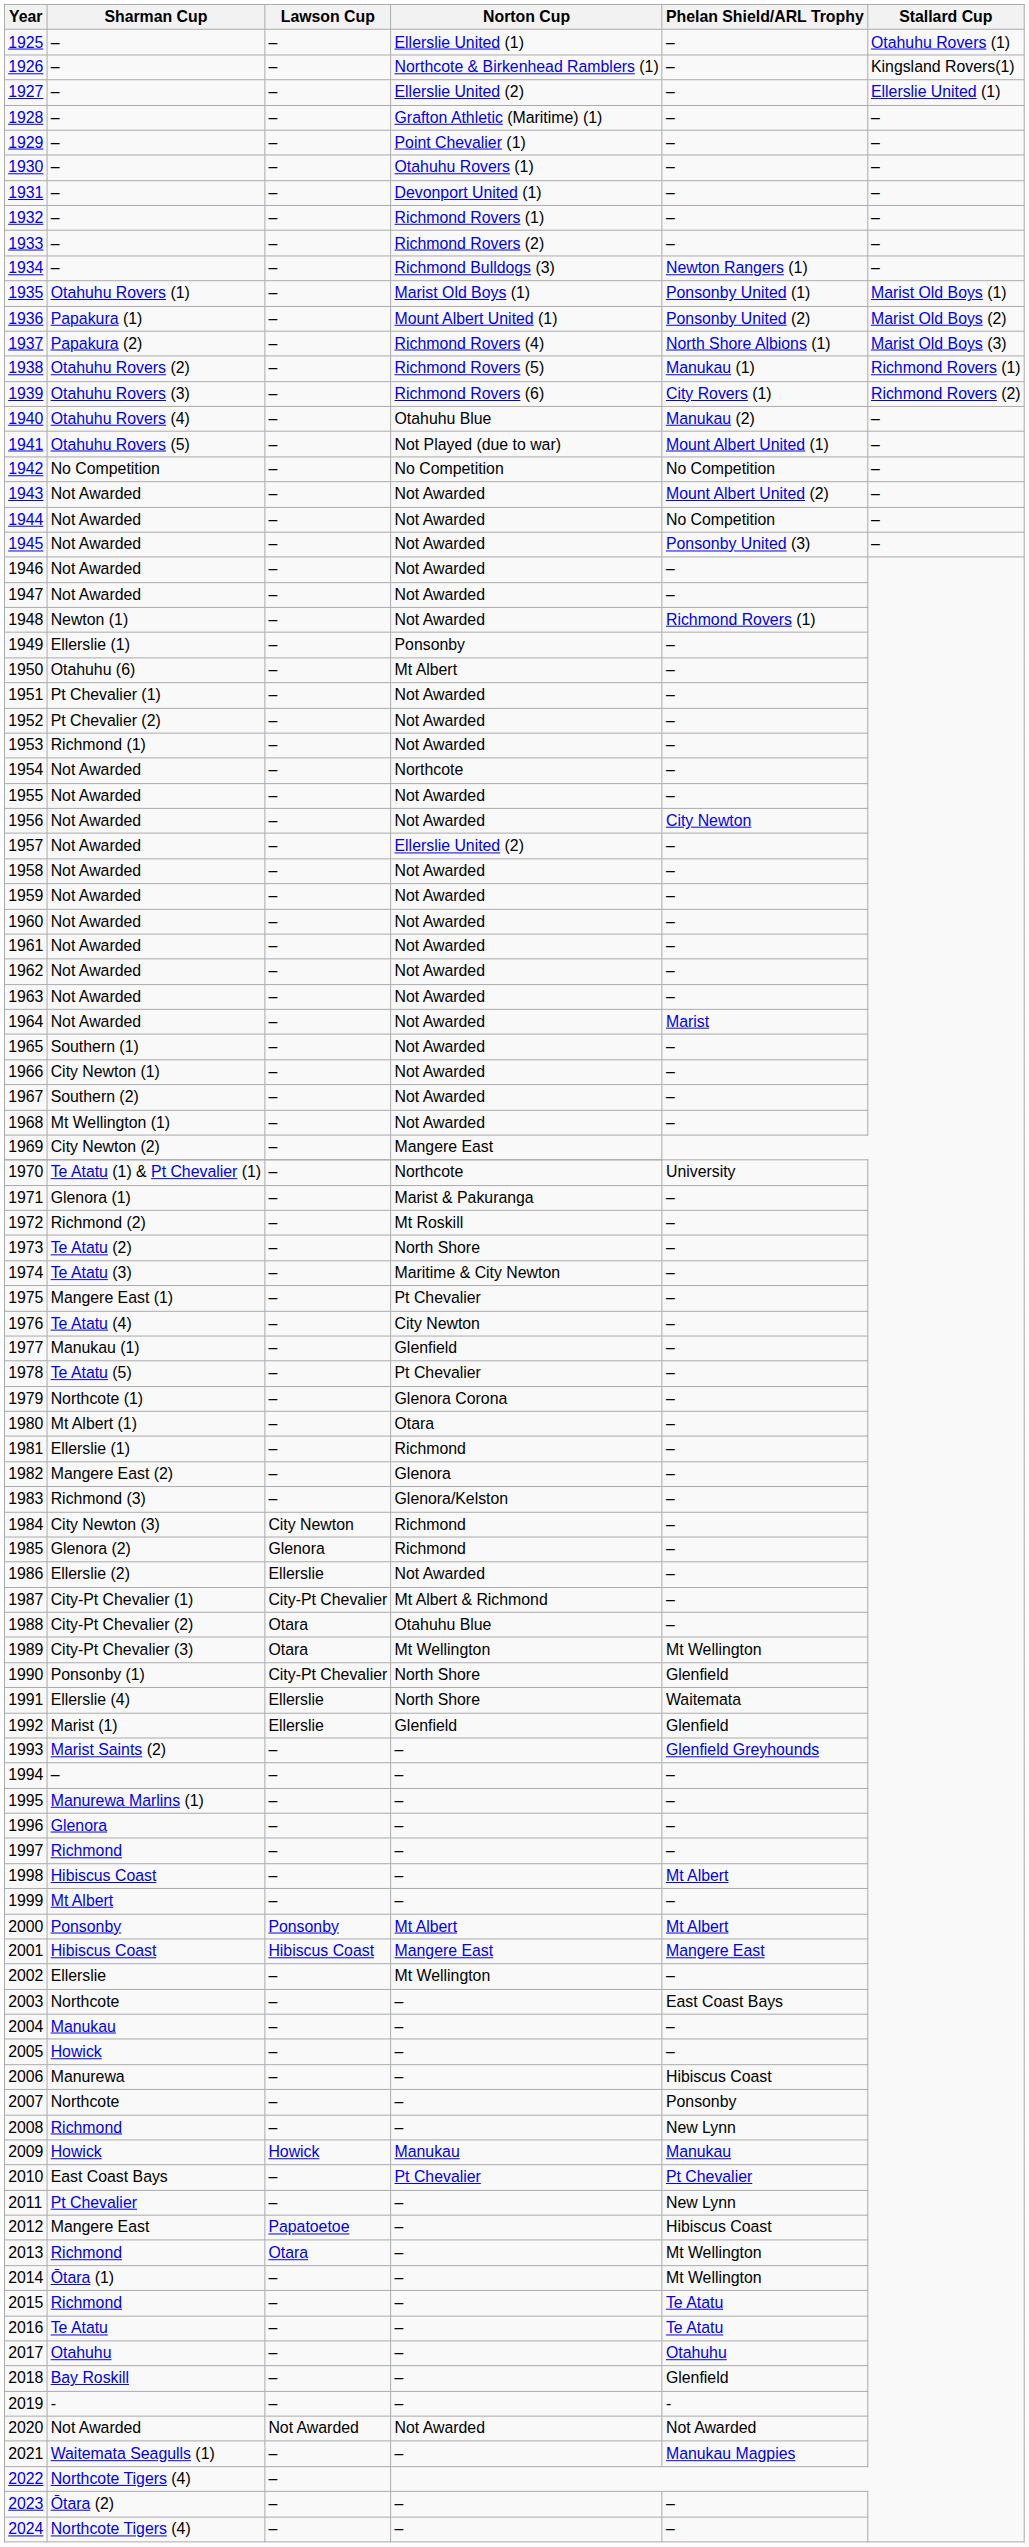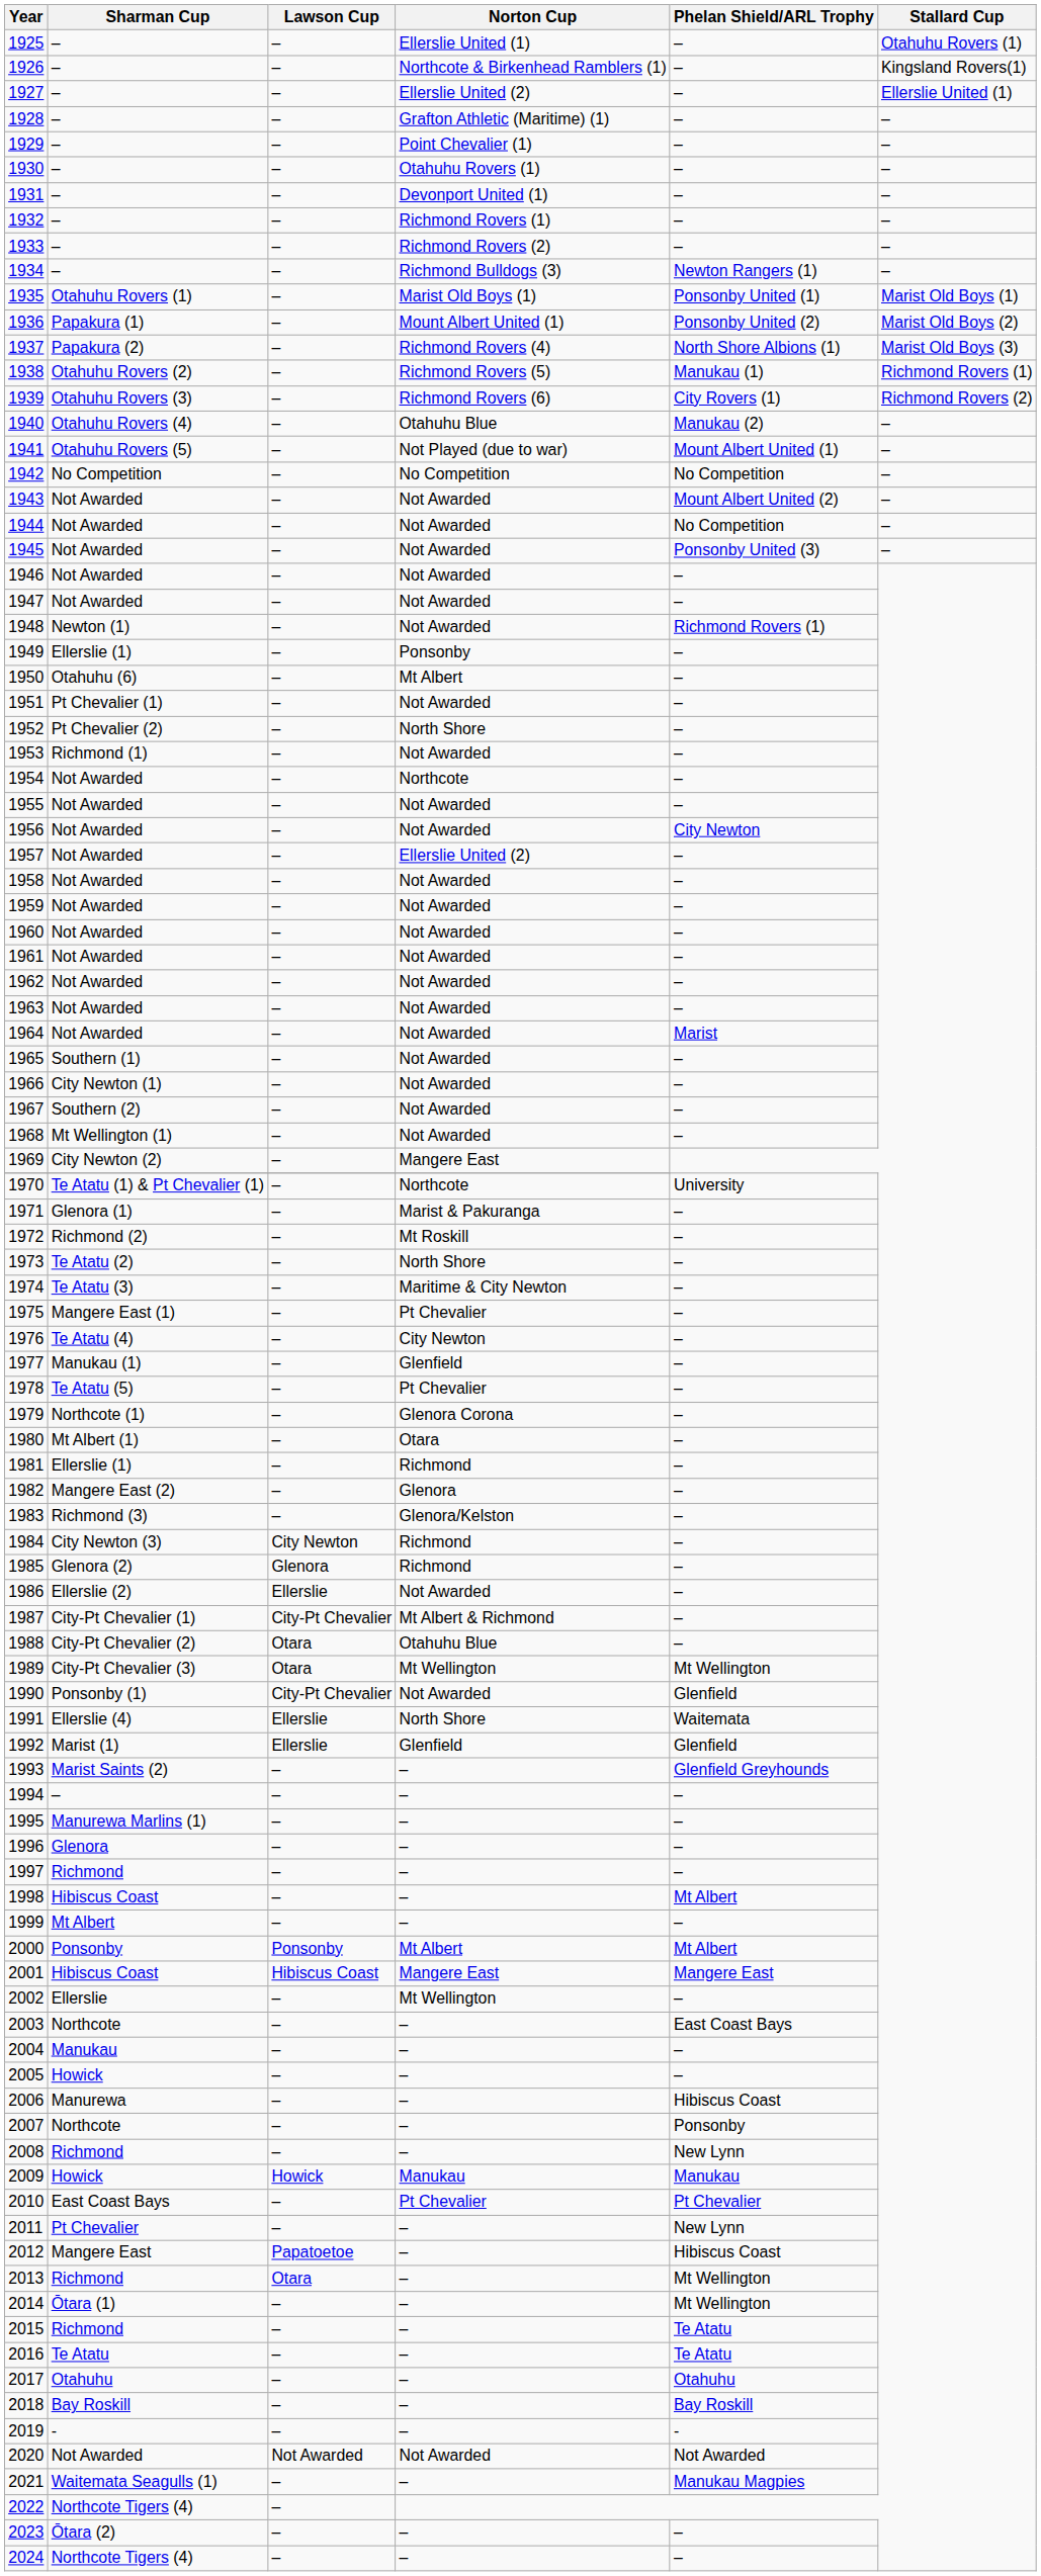 <table class="wikitable">
 <tr>
 <th>Year</th>
 <th>Sharman Cup</th>
 <th>Lawson Cup</th>
 <th>Norton Cup</th>
 <th>Phelan Shield/ARL Trophy</th>
 <th>Stallard Cup</th>
 </tr>
 <tr>
 <td><a href='#'>1925</a></td>
 <td>–</td>
 <td>–</td>
 <td><a href='#'>Ellerslie United</a> (1)</td>
 <td>–</td>
 <td><a href='#'>Otahuhu Rovers</a> (1) </td>
 </tr>
 <tr>
 <td><a href='#'>1926</a></td>
 <td>–</td>
 <td>–</td>
 <td><a href='#'>Northcote & Birkenhead Ramblers</a> (1)</td>
 <td>–</td>
 <td>Kingsland Rovers(1) </td>
 </tr>
 <tr>
 <td><a href='#'>1927</a></td>
 <td>–</td>
 <td>–</td>
 <td><a href='#'>Ellerslie United</a> (2) </td>
 <td>–</td>
 <td><a href='#'>Ellerslie United</a> (1) </td>
 </tr>
 <tr>
 <td><a href='#'>1928</a></td>
 <td>–</td>
 <td>–</td>
 <td><a href='#'>Grafton Athletic</a> (Maritime) (1)</td>
 <td>–</td>
 <td>–</td>
 </tr>
 <tr>
 <td><a href='#'>1929</a></td>
 <td>–</td>
 <td>–</td>
 <td><a href='#'>Point Chevalier</a> (1)</td>
 <td>–</td>
 <td>–</td>
 </tr>
 <tr>
 <td><a href='#'>1930</a></td>
 <td>–</td>
 <td>–</td>
 <td><a href='#'>Otahuhu Rovers</a> (1)</td>
 <td>–</td>
 <td>–</td>
 </tr>
 <tr>
 <td><a href='#'>1931</a></td>
 <td>–</td>
 <td>–</td>
 <td><a href='#'>Devonport United</a> (1)</td>
 <td>–</td>
 <td>–</td>
 </tr>
 <tr>
 <td><a href='#'>1932</a></td>
 <td>–</td>
 <td>–</td>
 <td><a href='#'>Richmond Rovers</a> (1)</td>
 <td>–</td>
 <td>–</td>
 </tr>
 <tr>
 <td><a href='#'>1933</a></td>
 <td>–</td>
 <td>–</td>
 <td><a href='#'>Richmond Rovers</a> (2)</td>
 <td>–</td>
 <td>–</td>
 </tr>
 <tr>
 <td><a href='#'>1934</a></td>
 <td>–</td>
 <td>–</td>
 <td><a href='#'>Richmond Bulldogs</a> (3) </td>
 <td><a href='#'>Newton Rangers</a> (1) </td>
 <td>–</td>
 </tr>
 <tr>
 <td><a href='#'>1935</a></td>
 <td><a href='#'>Otahuhu Rovers</a> (1) </td>
 <td>–</td>
 <td><a href='#'>Marist Old Boys</a> (1) </td>
 <td><a href='#'>Ponsonby United</a> (1) </td>
 <td><a href='#'>Marist Old Boys</a> (1) </td>
 </tr>
 <tr>
 <td><a href='#'>1936</a></td>
 <td><a href='#'>Papakura</a> (1) </td>
 <td>–</td>
 <td><a href='#'>Mount Albert United</a> (1) </td>
 <td><a href='#'>Ponsonby United</a> (2) </td>
 <td><a href='#'>Marist Old Boys</a> (2) </td>
 </tr>
 <tr>
 <td><a href='#'>1937</a></td>
 <td><a href='#'>Papakura</a> (2) </td>
 <td>–</td>
 <td><a href='#'>Richmond Rovers</a> (4)</td>
 <td><a href='#'>North Shore Albions</a> (1) </td>
 <td><a href='#'>Marist Old Boys</a> (3)</td>
 </tr>
 <tr>
 <td><a href='#'>1938</a></td>
 <td><a href='#'>Otahuhu Rovers</a> (2) </td>
 <td>–</td>
 <td><a href='#'>Richmond Rovers</a> (5)</td>
 <td><a href='#'>Manukau</a> (1) </td>
 <td><a href='#'>Richmond Rovers</a> (1) </td>
 </tr>
 <tr>
 <td><a href='#'>1939</a></td>
 <td><a href='#'>Otahuhu Rovers</a> (3)</td>
 <td>–</td>
 <td><a href='#'>Richmond Rovers</a> (6)</td>
 <td><a href='#'>City Rovers</a> (1) </td>
 <td><a href='#'>Richmond Rovers</a> (2)</td>
 </tr>
 <tr>
 <td><a href='#'>1940</a></td>
 <td><a href='#'>Otahuhu Rovers</a> (4) </td>
 <td>–</td>
 <td>Otahuhu Blue</td>
 <td><a href='#'>Manukau</a> (2) </td>
 <td>–</td>
 </tr>
 <tr>
 <td><a href='#'>1941</a></td>
 <td><a href='#'>Otahuhu Rovers</a> (5) </td>
 <td>–</td>
 <td>Not Played (due to war)</td>
 <td><a href='#'>Mount Albert United</a> (1) </td>
 <td>–</td>
 </tr>
 <tr>
 <td><a href='#'>1942</a></td>
 <td>No Competition</td>
 <td>–</td>
 <td>No Competition</td>
 <td>No Competition</td>
 <td>–</td>
 </tr>
 <tr>
 <td><a href='#'>1943</a></td>
 <td>Not Awarded</td>
 <td>–</td>
 <td>Not Awarded</td>
 <td><a href='#'>Mount Albert United</a> (2)</td>
 <td>–</td>
 </tr>
 <tr>
 <td><a href='#'>1944</a></td>
 <td>Not Awarded</td>
 <td>–</td>
 <td>Not Awarded</td>
 <td>No Competition</td>
 <td>–</td>
 </tr>
 <tr>
 <td><a href='#'>1945</a></td>
 <td>Not Awarded</td>
 <td>–</td>
 <td>Not Awarded</td>
 <td><a href='#'>Ponsonby United</a> (3)</td>
 <td>–</td>
 </tr>
 <tr>
 <td>1946</td>
 <td>Not Awarded</td>
 <td>–</td>
 <td>Not Awarded</td>
 <td>–</td>
 </tr>
 <tr>
 <td>1947</td>
 <td>Not Awarded</td>
 <td>–</td>
 <td>Not Awarded</td>
 <td>–</td>
 </tr>
 <tr>
 <td>1948</td>
 <td>Newton (1)</td>
 <td>–</td>
 <td>Not Awarded</td>
 <td><a href='#'>Richmond Rovers</a> (1)</td>
 </tr>
 <tr>
 <td>1949</td>
 <td>Ellerslie (1)</td>
 <td>–</td>
 <td>Ponsonby</td>
 <td>–</td>
 </tr>
 <tr>
 <td>1950</td>
 <td>Otahuhu (6)</td>
 <td>–</td>
 <td>Mt Albert</td>
 <td>–</td>
 </tr>
 <tr>
 <td>1951</td>
 <td>Pt Chevalier (1)</td>
 <td>–</td>
 <td>Not Awarded</td>
 <td>–</td>
 </tr>
 <tr>
 <td>1952</td>
 <td>Pt Chevalier (2)</td>
 <td>–</td>
-<td>Not Awarded</td>
+<td>North Shore</td>
 <td>–</td>
 </tr>
 <tr>
 <td>1953</td>
 <td>Richmond (1)</td>
 <td>–</td>
 <td>Not Awarded</td>
 <td>–</td>
 </tr>
 <tr>
 <td>1954</td>
 <td>Not Awarded</td>
 <td>–</td>
 <td>Northcote</td>
 <td>–</td>
 </tr>
 <tr>
 <td>1955</td>
 <td>Not Awarded</td>
 <td>–</td>
 <td>Not Awarded</td>
 <td>–</td>
 </tr>
 <tr>
 <td>1956</td>
 <td>Not Awarded</td>
 <td>–</td>
 <td>Not Awarded</td>
 <td><a href='#'>City Newton</a></td>
 </tr>
 <tr>
 <td>1957</td>
 <td>Not Awarded</td>
 <td>–</td>
 <td><a href='#'>Ellerslie United</a> (2) </td>
 <td>–</td>
 </tr>
 <tr>
 <td>1958</td>
 <td>Not Awarded</td>
 <td>–</td>
 <td>Not Awarded</td>
 <td>–</td>
 </tr>
 <tr>
 <td>1959</td>
 <td>Not Awarded</td>
 <td>–</td>
 <td>Not Awarded</td>
 <td>–</td>
 </tr>
 <tr>
 <td>1960</td>
 <td>Not Awarded</td>
 <td>–</td>
 <td>Not Awarded</td>
 <td>–</td>
 </tr>
 <tr>
 <td>1961</td>
 <td>Not Awarded</td>
 <td>–</td>
 <td>Not Awarded</td>
 <td>–</td>
 </tr>
 <tr>
 <td>1962</td>
 <td>Not Awarded</td>
 <td>–</td>
 <td>Not Awarded</td>
 <td>–</td>
 </tr>
 <tr>
 <td>1963</td>
 <td>Not Awarded</td>
 <td>–</td>
 <td>Not Awarded</td>
 <td>–</td>
 </tr>
 <tr>
 <td>1964</td>
 <td>Not Awarded</td>
 <td>–</td>
 <td>Not Awarded</td>
 <td><a href='#'>Marist</a></td>
 </tr>
 <tr>
 <td>1965</td>
 <td>Southern (1)</td>
 <td>–</td>
 <td>Not Awarded</td>
 <td>–</td>
 </tr>
 <tr>
 <td>1966</td>
 <td>City Newton (1)</td>
 <td>–</td>
 <td>Not Awarded</td>
 <td>–</td>
 </tr>
 <tr>
 <td>1967</td>
 <td>Southern (2)</td>
 <td>–</td>
 <td>Not Awarded</td>
 <td>–</td>
 </tr>
 <tr>
 <td>1968</td>
 <td>Mt Wellington (1)</td>
 <td>–</td>
 <td>Not Awarded</td>
 <td>–</td>
 </tr>
 <tr>
 <td>1969</td>
 <td>City Newton (2)</td>
 <td>–</td>
 <td>Mangere East</td>
 </tr>
 <tr>
 </tr>
 <tr>
 <td>1970</td>
 <td><a href='#'>Te Atatu</a> (1) & <a href='#'>Pt Chevalier</a> (1)</td>
 <td>–</td>
 <td>Northcote</td>
 <td>University</td>
 </tr>
 <tr>
 <td>1971</td>
 <td>Glenora (1)</td>
 <td>–</td>
 <td>Marist & Pakuranga</td>
 <td>–</td>
 </tr>
 <tr>
 <td>1972</td>
 <td>Richmond (2)</td>
 <td>–</td>
 <td>Mt Roskill</td>
 <td>–</td>
 </tr>
 <tr>
 <td>1973</td>
 <td><a href='#'>Te Atatu</a> (2)</td>
 <td>–</td>
 <td>North Shore</td>
 <td>–</td>
 </tr>
 <tr>
 <td>1974</td>
 <td><a href='#'>Te Atatu</a> (3)</td>
 <td>–</td>
 <td>Maritime & City Newton</td>
 <td>–</td>
 </tr>
 <tr>
 <td>1975</td>
 <td>Mangere East (1)</td>
 <td>–</td>
 <td>Pt Chevalier</td>
 <td>–</td>
 </tr>
 <tr>
 <td>1976</td>
 <td><a href='#'>Te Atatu</a> (4)</td>
 <td>–</td>
 <td>City Newton</td>
 <td>–</td>
 </tr>
 <tr>
 <td>1977</td>
 <td>Manukau (1)</td>
 <td>–</td>
 <td>Glenfield</td>
 <td>–</td>
 </tr>
 <tr>
 <td>1978</td>
 <td><a href='#'>Te Atatu</a> (5)</td>
 <td>–</td>
 <td>Pt Chevalier</td>
 <td>–</td>
 </tr>
 <tr>
 <td>1979</td>
 <td>Northcote (1)</td>
 <td>–</td>
 <td>Glenora Corona</td>
 <td>–</td>
 </tr>
 <tr>
 <td>1980</td>
 <td>Mt Albert (1)</td>
 <td>–</td>
 <td>Otara</td>
 <td>–</td>
 </tr>
 <tr>
 <td>1981</td>
 <td>Ellerslie (1)</td>
 <td>–</td>
 <td>Richmond</td>
 <td>–</td>
 </tr>
 <tr>
 <td>1982</td>
 <td>Mangere East (2)</td>
 <td>–</td>
 <td>Glenora</td>
 <td>–</td>
 </tr>
 <tr>
 <td>1983</td>
 <td>Richmond (3)</td>
 <td>–</td>
 <td>Glenora/Kelston</td>
 <td>–</td>
 </tr>
 <tr>
 <td>1984</td>
 <td>City Newton (3)</td>
 <td>City Newton</td>
 <td>Richmond</td>
 <td>–</td>
 </tr>
 <tr>
 <td>1985</td>
 <td>Glenora (2)</td>
 <td>Glenora</td>
 <td>Richmond</td>
 <td>–</td>
 </tr>
 <tr>
 <td>1986</td>
 <td>Ellerslie (2)</td>
 <td>Ellerslie</td>
 <td>Not Awarded</td>
 <td>–</td>
 </tr>
 <tr>
 <td>1987</td>
 <td>City-Pt Chevalier (1)</td>
 <td>City-Pt Chevalier</td>
 <td>Mt Albert & Richmond</td>
 <td>–</td>
 </tr>
 <tr>
 <td>1988</td>
 <td>City-Pt Chevalier (2)</td>
 <td>Otara</td>
 <td>Otahuhu Blue</td>
 <td>–</td>
 </tr>
 <tr>
 <td>1989</td>
 <td>City-Pt Chevalier (3)</td>
 <td>Otara</td>
 <td>Mt Wellington</td>
 <td>Mt Wellington</td>
 </tr>
 <tr>
 <td>1990</td>
 <td>Ponsonby (1)</td>
 <td>City-Pt Chevalier</td>
-<td>North Shore</td>
+<td>Not Awarded</td>
 <td>Glenfield</td>
 </tr>
 <tr>
 <td>1991</td>
 <td>Ellerslie (4)</td>
 <td>Ellerslie</td>
 <td>North Shore</td>
 <td>Waitemata</td>
 </tr>
 <tr>
 <td>1992</td>
 <td>Marist (1)</td>
 <td>Ellerslie</td>
 <td>Glenfield</td>
 <td>Glenfield</td>
 </tr>
 <tr>
 <td>1993</td>
 <td><a href='#'>Marist Saints</a> (2)</td>
 <td>–</td>
 <td>–</td>
 <td><a href='#'>Glenfield Greyhounds</a></td>
 </tr>
 <tr>
 <td>1994</td>
 <td>–</td>
 <td>–</td>
 <td>–</td>
 <td>–</td>
 </tr>
 <tr>
 <td>1995</td>
 <td><a href='#'>Manurewa Marlins</a> (1)</td>
 <td>–</td>
 <td>–</td>
 <td>–</td>
 </tr>
 <tr>
 <td>1996</td>
 <td><a href='#'>Glenora</a></td>
 <td>–</td>
 <td>–</td>
 <td>–</td>
 </tr>
 <tr>
 <td>1997</td>
 <td><a href='#'>Richmond</a></td>
 <td>–</td>
 <td>–</td>
 <td>–</td>
 </tr>
 <tr>
 <td>1998</td>
 <td><a href='#'>Hibiscus Coast</a></td>
 <td>–</td>
 <td>–</td>
 <td><a href='#'>Mt Albert</a></td>
 </tr>
 <tr>
 <td>1999</td>
 <td><a href='#'>Mt Albert</a></td>
 <td>–</td>
 <td>–</td>
 <td>–</td>
 </tr>
 <tr>
 <td>2000</td>
 <td><a href='#'>Ponsonby</a></td>
 <td><a href='#'>Ponsonby</a></td>
 <td><a href='#'>Mt Albert</a></td>
 <td><a href='#'>Mt Albert</a></td>
 </tr>
 <tr>
 <td>2001</td>
 <td><a href='#'>Hibiscus Coast</a></td>
 <td><a href='#'>Hibiscus Coast</a></td>
 <td><a href='#'>Mangere East</a></td>
 <td><a href='#'>Mangere East</a></td>
 </tr>
 <tr>
 <td>2002</td>
 <td>Ellerslie</td>
 <td>–</td>
 <td>Mt Wellington</td>
 <td>–</td>
 </tr>
 <tr>
 <td>2003</td>
 <td>Northcote</td>
 <td>–</td>
 <td>–</td>
 <td>East Coast Bays</td>
 </tr>
 <tr>
 <td>2004</td>
 <td><a href='#'>Manukau</a></td>
 <td>–</td>
 <td>–</td>
 <td>–</td>
 </tr>
 <tr>
 <td>2005</td>
 <td><a href='#'>Howick</a></td>
 <td>–</td>
 <td>–</td>
 <td>–</td>
 </tr>
 <tr>
 <td>2006</td>
 <td>Manurewa</td>
 <td>–</td>
 <td>–</td>
 <td>Hibiscus Coast</td>
 </tr>
 <tr>
 <td>2007</td>
 <td>Northcote</td>
 <td>–</td>
 <td>–</td>
 <td>Ponsonby</td>
 </tr>
 <tr>
 <td>2008</td>
 <td><a href='#'>Richmond</a></td>
 <td>–</td>
 <td>–</td>
 <td>New Lynn</td>
 </tr>
 <tr>
 <td>2009</td>
 <td><a href='#'>Howick</a></td>
 <td><a href='#'>Howick</a></td>
 <td><a href='#'>Manukau</a></td>
 <td><a href='#'>Manukau</a></td>
 </tr>
 <tr>
 <td>2010</td>
 <td>East Coast Bays</td>
 <td>–</td>
 <td><a href='#'>Pt Chevalier</a></td>
 <td><a href='#'>Pt Chevalier</a></td>
 </tr>
 <tr>
 <td>2011</td>
 <td><a href='#'>Pt Chevalier</a></td>
 <td>–</td>
 <td>–</td>
 <td>New Lynn</td>
 </tr>
 <tr>
 <td>2012</td>
 <td>Mangere East</td>
 <td><a href='#'>Papatoetoe</a></td>
 <td>–</td>
 <td>Hibiscus Coast</td>
 </tr>
 <tr>
 <td>2013</td>
 <td><a href='#'>Richmond</a></td>
 <td><a href='#'>Otara</a></td>
 <td>–</td>
 <td>Mt Wellington</td>
 </tr>
 <tr>
 <td>2014</td>
 <td><a href='#'>Ōtara</a> (1)</td>
 <td>–</td>
 <td>–</td>
 <td>Mt Wellington</td>
 </tr>
 <tr>
 <td>2015</td>
 <td><a href='#'>Richmond</a></td>
 <td>–</td>
 <td>–</td>
 <td><a href='#'>Te Atatu</a></td>
 </tr>
 <tr>
 <td>2016</td>
 <td><a href='#'>Te Atatu</a></td>
 <td>–</td>
 <td>–</td>
 <td><a href='#'>Te Atatu</a></td>
 </tr>
 <tr>
 <td>2017</td>
 <td><a href='#'>Otahuhu</a></td>
 <td>–</td>
 <td>–</td>
 <td><a href='#'>Otahuhu</a></td>
 </tr>
 <tr>
 <td>2018</td>
 <td><a href='#'>Bay Roskill</a></td>
 <td>–</td>
 <td>–</td>
-<td>Glenfield</td>
+<td><a href='#'>Bay Roskill</a></td>
 </tr>
 <tr>
 <td>2019</td>
 <td>-</td>
 <td>–</td>
 <td>–</td>
 <td>-</td>
 </tr>
 <tr>
 <td>2020</td>
 <td>Not Awarded</td>
 <td>Not Awarded</td>
 <td>Not Awarded</td>
 <td>Not Awarded</td>
 </tr>
 <tr>
 <td>2021</td>
 <td><a href='#'>Waitemata Seagulls</a> (1)</td>
 <td>–</td>
 <td>–</td>
 <td><a href='#'>Manukau Magpies</a></td>
 </tr>
 <tr>
 <td><a href='#'>2022</a></td>
 <td><a href='#'>Northcote Tigers</a> (4) </td>
 <td>–</td>
 </tr>
 <tr>
 <td><a href='#'>2023</a></td>
 <td><a href='#'>Ōtara</a> (2) </td>
 <td>–</td>
 <td>–</td>
 <td>–</td>
 </tr>
 <tr>
 <td><a href='#'>2024</a></td>
 <td><a href='#'>Northcote Tigers</a> (4) </td>
 <td>–</td>
 <td>–</td>
 <td>–</td>
 </tr>
 </table>
